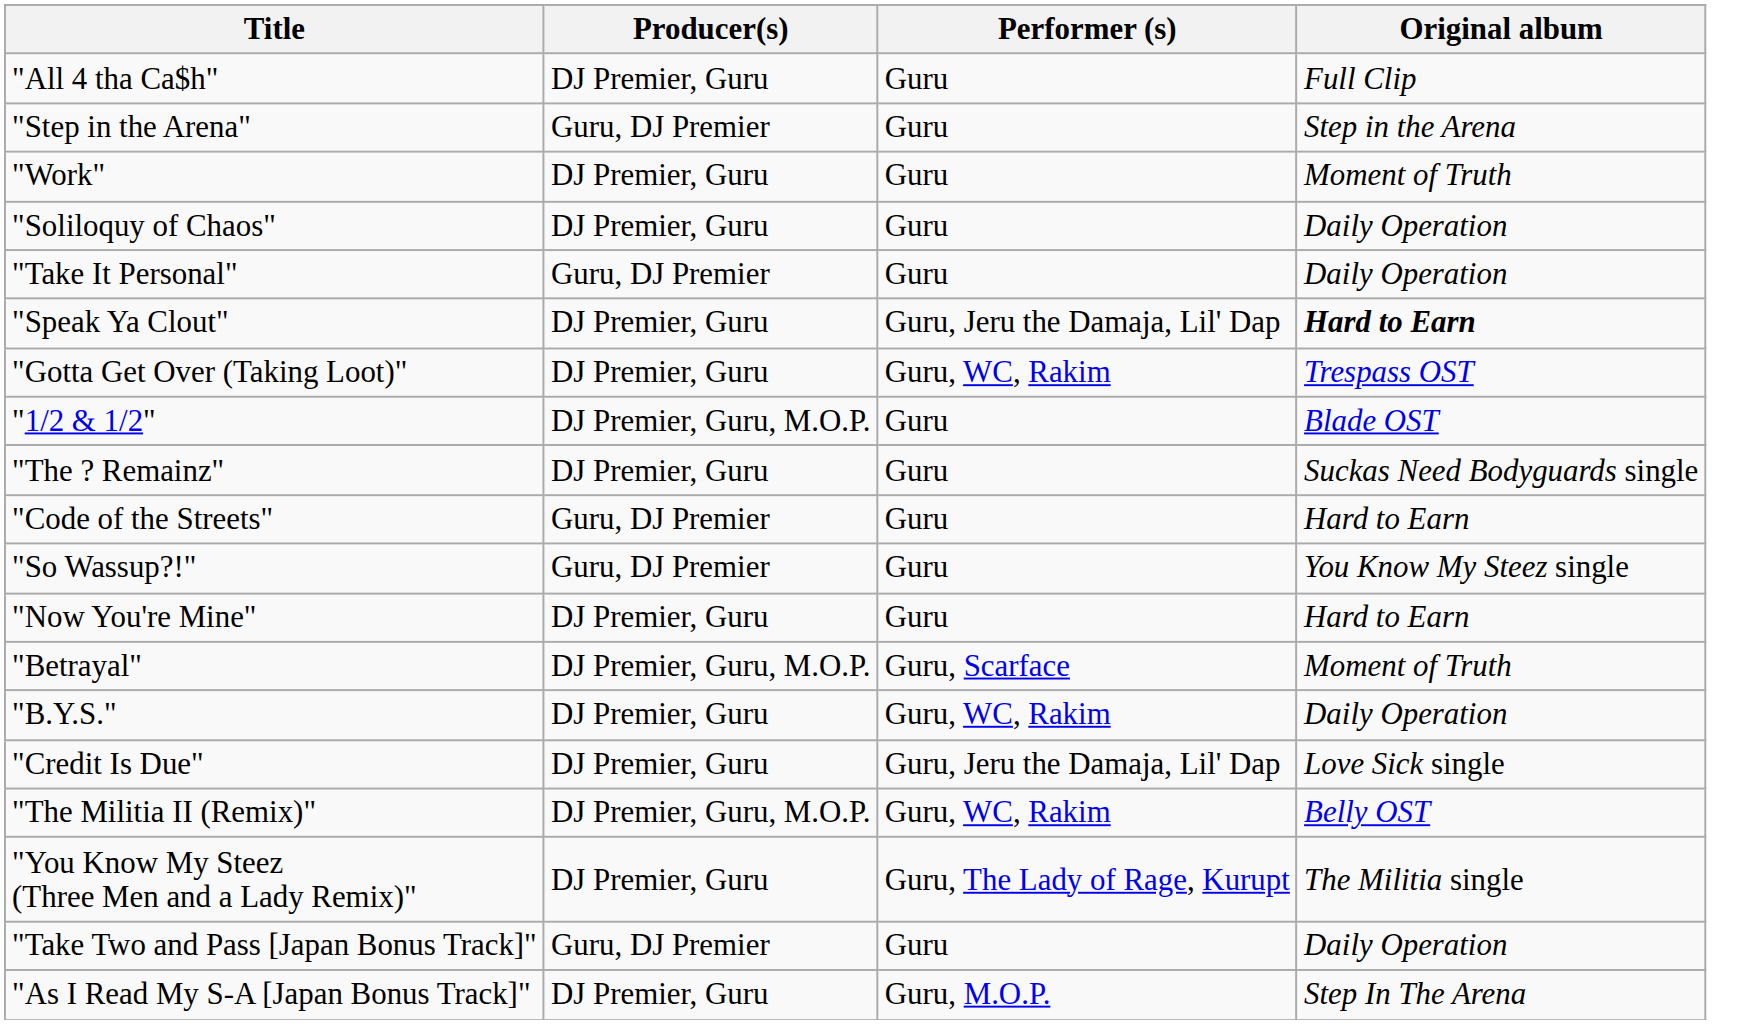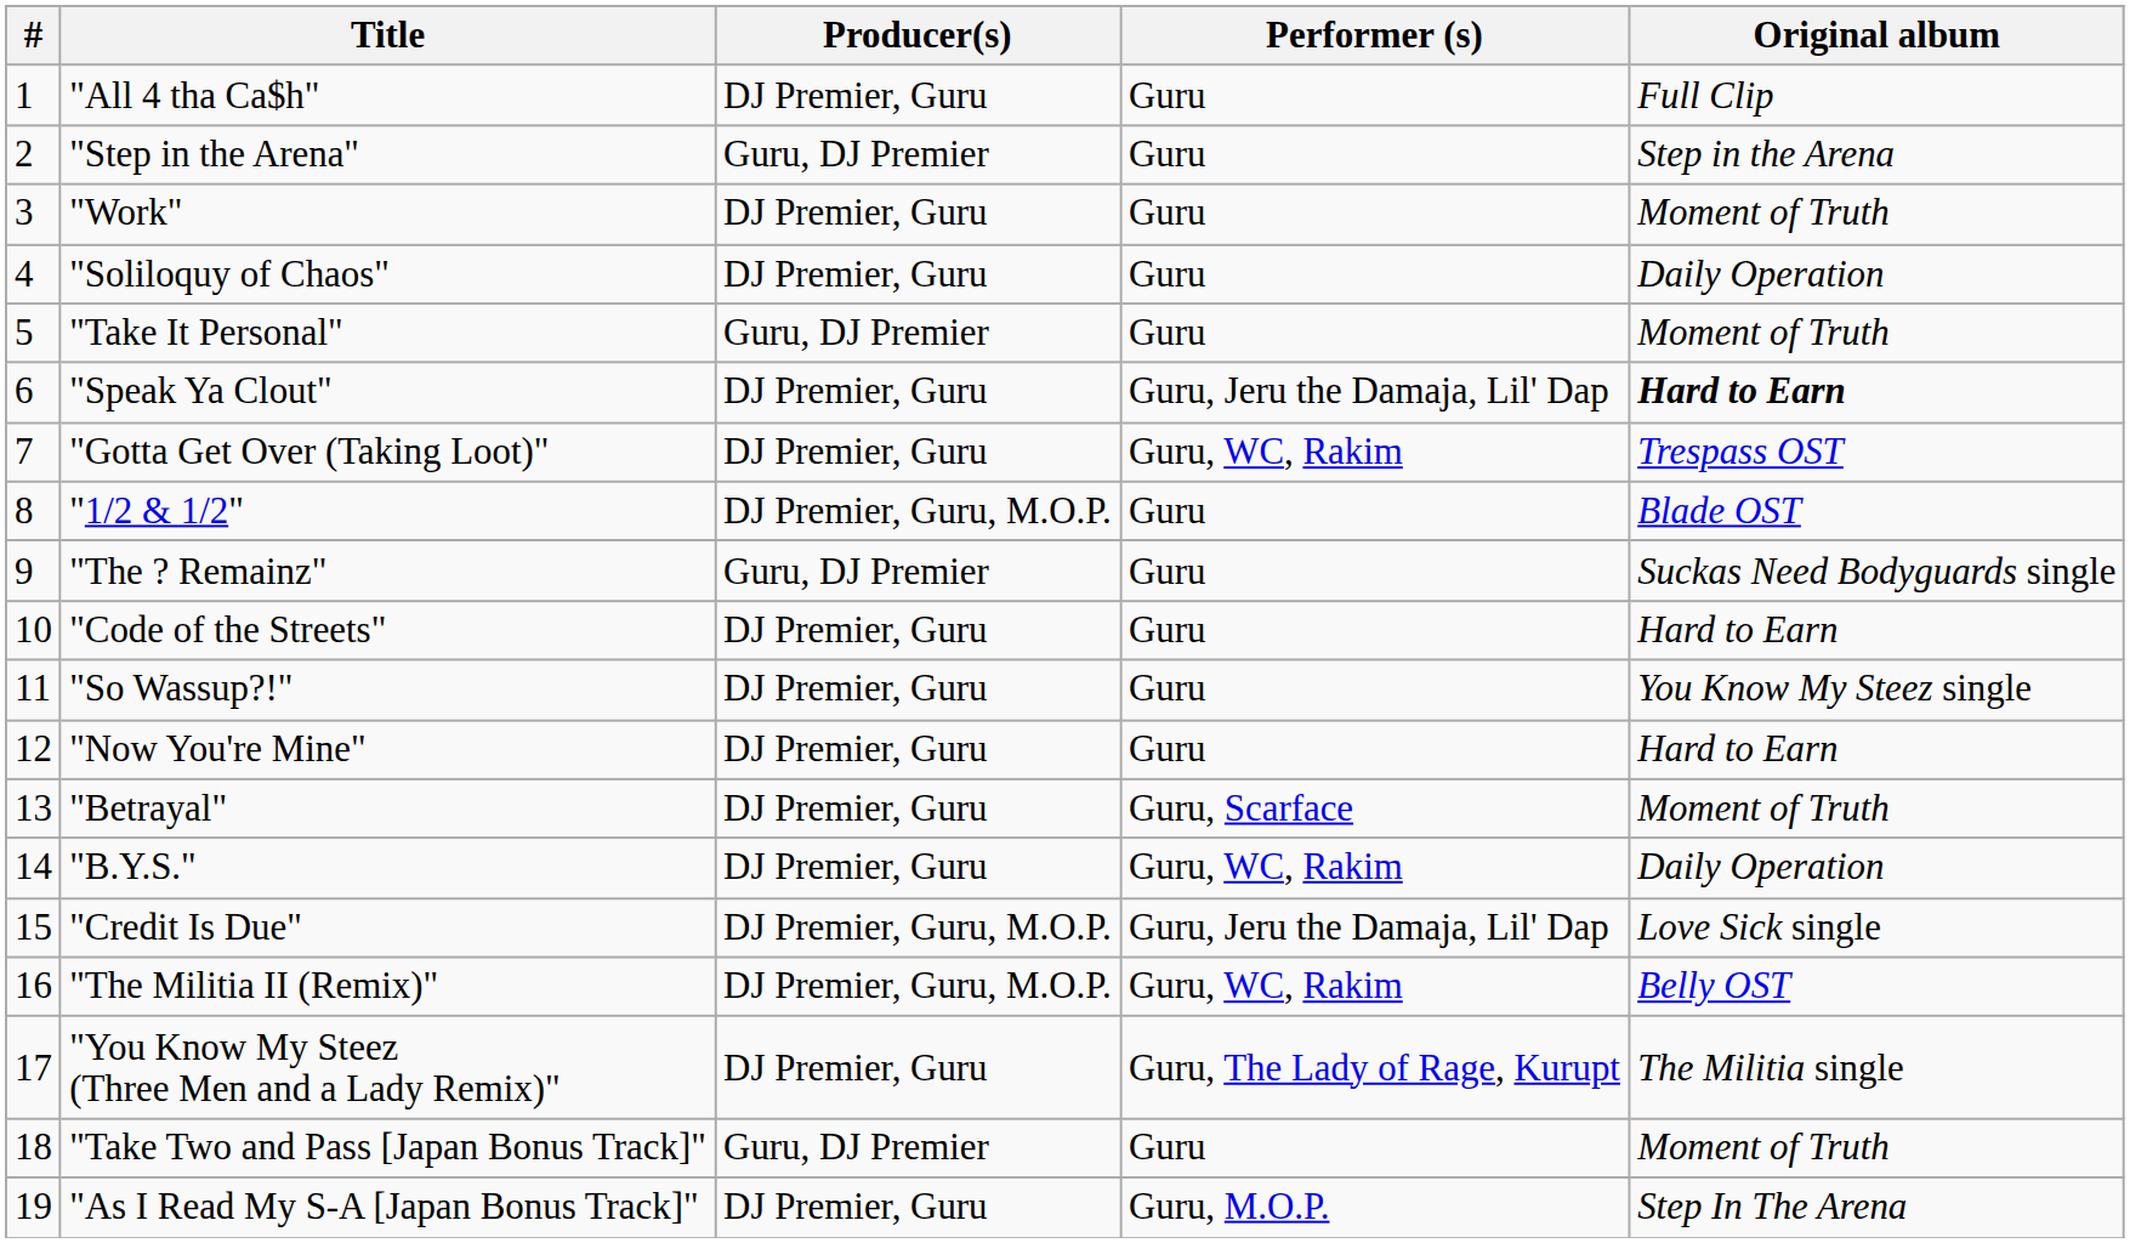 <table class="wikitable">
 <tr>
+<th style="text-align:center;">#</th>
 <th style="text-align:center;">Title</th>
 <th style="text-align:center;">Producer(s)</th>
 <th style="text-align:center;">Performer (s)</th>
 <th style="text-align:center;">Original album</th>
 </tr>
 <tr>
+<td>1</td>
 <td>"All 4 tha Ca$h"</td>
 <td>DJ Premier, Guru</td>
 <td>Guru</td>
 <td><em>Full Clip</em></td>
 </tr>
 <tr>
+<td>2</td>
 <td>"Step in the Arena"</td>
 <td>Guru, DJ Premier</td>
 <td>Guru</td>
 <td><em>Step in the Arena</em></td>
 </tr>
 <tr>
+<td>3</td>
 <td>"Work"</td>
 <td>DJ Premier, Guru</td>
 <td>Guru</td>
 <td><em>Moment of Truth</em></td>
 </tr>
 <tr>
+<td>4</td>
 <td>"Soliloquy of Chaos"</td>
 <td>DJ Premier, Guru</td>
 <td>Guru</td>
 <td><em>Daily Operation</em></td>
 </tr>
 <tr>
+<td>5</td>
 <td>"Take It Personal"</td>
 <td>Guru, DJ Premier</td>
 <td>Guru</td>
-<td><em>Daily Operation</em></td>
+<td><em>Moment of Truth</em></td>
 </tr>
 <tr>
+<td>6</td>
 <td>"Speak Ya Clout"</td>
 <td>DJ Premier, Guru</td>
 <td>Guru, Jeru the Damaja, Lil' Dap</td>
 <td><strong><em>Hard to Earn</em></strong></td>
 </tr>
 <tr>
+<td>7</td>
 <td>"Gotta Get Over (Taking Loot)"</td>
 <td>DJ Premier, Guru</td>
 <td>Guru, <a href='#'>WC</a>, <a href='#'>Rakim</a></td>
 <td><em><a href='#'>Trespass OST</a></em></td>
 </tr>
 <tr>
+<td>8</td>
 <td>"<a href='#'>1/2 & 1/2</a>"</td>
 <td>DJ Premier, Guru, M.O.P.</td>
 <td>Guru</td>
 <td><em><a href='#'>Blade OST</a></em></td>
 </tr>
 <tr>
+<td>9</td>
 <td>"The ? Remainz"</td>
-<td>DJ Premier, Guru</td>
+<td>Guru, DJ Premier</td>
 <td>Guru</td>
 <td><em>Suckas Need Bodyguards</em> single</td>
 </tr>
 <tr>
+<td>10</td>
 <td>"Code of the Streets"</td>
-<td>Guru, DJ Premier</td>
+<td>DJ Premier, Guru</td>
 <td>Guru</td>
 <td><em>Hard to Earn</em></td>
 </tr>
 <tr>
+<td>11</td>
 <td>"So Wassup?!"</td>
-<td>Guru, DJ Premier</td>
+<td>DJ Premier, Guru</td>
 <td>Guru</td>
 <td><em>You Know My Steez</em> single</td>
 </tr>
 <tr>
+<td>12</td>
 <td>"Now You're Mine"</td>
 <td>DJ Premier, Guru</td>
 <td>Guru</td>
 <td><em>Hard to Earn</em></td>
 </tr>
 <tr>
+<td>13</td>
 <td>"Betrayal"</td>
-<td>DJ Premier, Guru, M.O.P.</td>
+<td>DJ Premier, Guru</td>
 <td>Guru, <a href='#'>Scarface</a></td>
 <td><em>Moment of Truth</em></td>
 </tr>
 <tr>
+<td>14</td>
 <td>"B.Y.S."</td>
 <td>DJ Premier, Guru</td>
 <td>Guru, <a href='#'>WC</a>, <a href='#'>Rakim</a></td>
 <td><em>Daily Operation</em></td>
 </tr>
 <tr>
+<td>15</td>
 <td>"Credit Is Due"</td>
-<td>DJ Premier, Guru</td>
+<td>DJ Premier, Guru, M.O.P.</td>
 <td>Guru, Jeru the Damaja, Lil' Dap</td>
 <td><em>Love Sick</em> single</td>
 </tr>
 <tr>
+<td>16</td>
 <td>"The Militia II (Remix)"</td>
 <td>DJ Premier, Guru, M.O.P.</td>
 <td>Guru, <a href='#'>WC</a>, <a href='#'>Rakim</a></td>
 <td><em><a href='#'>Belly OST</a></em></td>
 </tr>
 <tr>
+<td>17</td>
 <td>"You Know My Steez<br>(Three Men and a Lady Remix)"</td>
 <td>DJ Premier, Guru</td>
 <td>Guru, <a href='#'>The Lady of Rage</a>, <a href='#'>Kurupt</a></td>
 <td><em>The Militia</em> single</td>
 </tr>
 <tr>
+<td>18</td>
 <td>"Take Two and Pass [Japan Bonus Track]"</td>
 <td>Guru, DJ Premier</td>
 <td>Guru</td>
-<td><em>Daily Operation</em></td>
+<td><em>Moment of Truth</em></td>
 </tr>
 <tr>
+<td>19</td>
 <td>"As I Read My S-A [Japan Bonus Track]"</td>
 <td>DJ Premier, Guru</td>
 <td>Guru, <a href='#'>M.O.P.</a></td>
 <td><em>Step In The Arena</em></td>
 </tr>
 </table>
